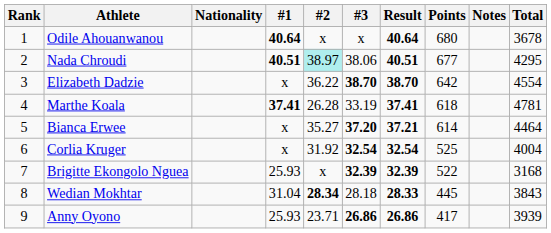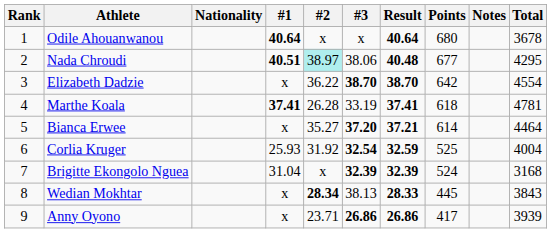 <table class="wikitable sortable" style="text-align:center">
 <tr>
 <th>Rank</th>
 <th>Athlete</th>
 <th>Nationality</th>
 <th>#1</th>
 <th>#2</th>
 <th>#3</th>
 <th>Result</th>
 <th>Points</th>
 <th>Notes</th>
 <th>Total</th>
 </tr>
 <tr>
 <td>1</td>
 <td align=left><a href='#'>Odile Ahouanwanou</a></td>
 <td align=left></td>
 <td><strong>40.64</strong></td>
 <td>x</td>
 <td>x</td>
 <td><strong>40.64</strong></td>
 <td>680</td>
 <td></td>
 <td>3678</td>
 </tr>
 <tr>
 <td>2</td>
 <td align=left><a href='#'>Nada Chroudi</a></td>
 <td align=left></td>
 <td><strong>40.51</strong></td>
 <td style="background: paleturquoise;">38.97</td>
 <td>38.06</td>
-<td><strong>40.51</strong></td>
+<td><strong>40.48</strong></td>
 <td>677</td>
 <td></td>
 <td>4295</td>
 </tr>
 <tr>
 <td>3</td>
 <td align=left><a href='#'>Elizabeth Dadzie</a></td>
 <td align=left></td>
 <td>x</td>
 <td>36.22</td>
 <td><strong>38.70</strong></td>
 <td><strong>38.70</strong></td>
 <td>642</td>
 <td></td>
 <td>4554</td>
 </tr>
 <tr>
 <td>4</td>
 <td align=left><a href='#'>Marthe Koala</a></td>
 <td align=left></td>
 <td><strong>37.41</strong></td>
 <td>26.28</td>
 <td>33.19</td>
 <td><strong>37.41</strong></td>
 <td>618</td>
 <td></td>
 <td>4781</td>
 </tr>
 <tr>
 <td>5</td>
 <td align=left><a href='#'>Bianca Erwee</a></td>
 <td align=left></td>
 <td>x</td>
 <td>35.27</td>
 <td><strong>37.20</strong></td>
 <td><strong>37.21</strong></td>
 <td>614</td>
 <td></td>
 <td>4464</td>
 </tr>
 <tr>
 <td>6</td>
 <td align=left><a href='#'>Corlia Kruger</a></td>
 <td align=left></td>
-<td>x</td>
+<td>25.93</td>
 <td>31.92</td>
 <td><strong>32.54</strong></td>
-<td><strong>32.54</strong></td>
+<td><strong>32.59</strong></td>
 <td>525</td>
 <td></td>
 <td>4004</td>
 </tr>
 <tr>
 <td>7</td>
 <td align=left><a href='#'>Brigitte Ekongolo Nguea</a></td>
 <td align=left></td>
-<td>25.93</td>
+<td>31.04</td>
 <td>x</td>
 <td><strong>32.39</strong></td>
 <td><strong>32.39</strong></td>
-<td>522</td>
+<td>524</td>
 <td></td>
 <td>3168</td>
 </tr>
 <tr>
 <td>8</td>
 <td align=left><a href='#'>Wedian Mokhtar</a></td>
 <td align=left></td>
-<td>31.04</td>
+<td>x</td>
 <td><strong>28.34</strong></td>
-<td>28.18</td>
+<td>38.13</td>
 <td><strong>28.33</strong></td>
 <td>445</td>
 <td></td>
 <td>3843</td>
 </tr>
 <tr>
 <td>9</td>
 <td align=left><a href='#'>Anny Oyono</a></td>
 <td align=left></td>
-<td>25.93</td>
+<td>x</td>
 <td>23.71</td>
 <td><strong>26.86</strong></td>
 <td><strong>26.86</strong></td>
 <td>417</td>
 <td></td>
 <td>3939</td>
 </tr>
 </table>
